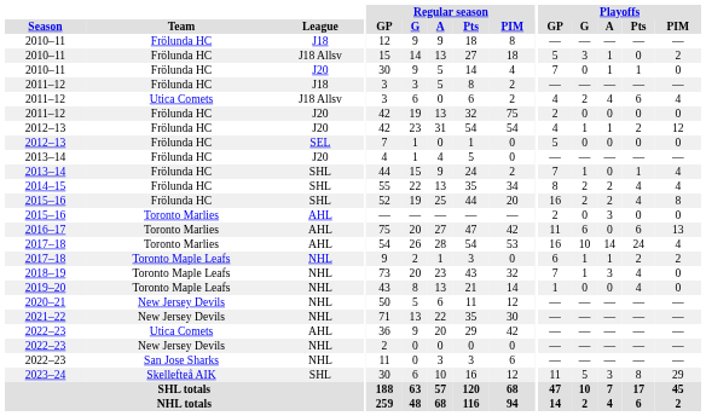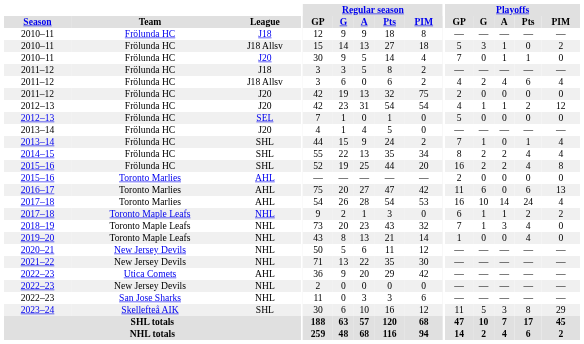 <table border="0" cellpadding="1" cellspacing="0" style="text-align:center; width:60em;">
 <tr bgcolor="#e0e0e0">
 <th colspan="3" bgcolor="#ffffff"></th>
 <th rowspan="101" bgcolor="#ffffff"></th>
 <th colspan="5"><a href='#'>Regular season</a></th>
 <th rowspan="101" bgcolor="#ffffff"></th>
 <th colspan="5"><a href='#'>Playoffs</a></th>
 </tr>
 <tr bgcolor="#e0e0e0">
 <th><a href='#'>Season</a></th>
 <th>Team</th>
 <th>League</th>
 <th>GP</th>
 <th><a href='#'>G</a></th>
 <th><a href='#'>A</a></th>
 <th><a href='#'>Pts</a></th>
 <th><a href='#'>PIM</a></th>
 <th>GP</th>
 <th>G</th>
 <th>A</th>
 <th>Pts</th>
 <th>PIM</th>
 </tr>
 <tr>
 <td>2010–11</td>
 <td><a href='#'>Frölunda HC</a></td>
 <td><a href='#'>J18</a></td>
 <td>12</td>
 <td>9</td>
 <td>9</td>
 <td>18</td>
 <td>8</td>
 <td>—</td>
 <td>—</td>
 <td>—</td>
 <td>—</td>
 <td>—</td>
 </tr>
 <tr bgcolor="#f0f0f0">
 <td>2010–11</td>
 <td>Frölunda HC</td>
 <td>J18 Allsv</td>
 <td>15</td>
 <td>14</td>
 <td>13</td>
 <td>27</td>
 <td>18</td>
 <td>5</td>
 <td>3</td>
 <td>1</td>
 <td>0</td>
 <td>2</td>
 </tr>
 <tr>
 <td>2010–11</td>
 <td>Frölunda HC</td>
 <td><a href='#'>J20</a></td>
 <td>30</td>
 <td>9</td>
 <td>5</td>
 <td>14</td>
 <td>4</td>
 <td>7</td>
 <td>0</td>
 <td>1</td>
 <td>1</td>
 <td>0</td>
 </tr>
 <tr bgcolor="#f0f0f0">
 <td>2011–12</td>
 <td>Frölunda HC</td>
 <td>J18</td>
 <td>3</td>
 <td>3</td>
 <td>5</td>
 <td>8</td>
 <td>2</td>
 <td>—</td>
 <td>—</td>
 <td>—</td>
 <td>—</td>
 <td>—</td>
 </tr>
 <tr>
 <td>2011–12</td>
-<td><a href='#'>Utica Comets</a></td>
+<td>Frölunda HC</td>
 <td>J18 Allsv</td>
 <td>3</td>
 <td>6</td>
 <td>0</td>
 <td>6</td>
 <td>2</td>
 <td>4</td>
 <td>2</td>
 <td>4</td>
 <td>6</td>
 <td>4</td>
 </tr>
 <tr bgcolor="#f0f0f0">
 <td>2011–12</td>
 <td>Frölunda HC</td>
 <td>J20</td>
 <td>42</td>
 <td>19</td>
 <td>13</td>
 <td>32</td>
 <td>75</td>
 <td>2</td>
 <td>0</td>
 <td>0</td>
 <td>0</td>
 <td>0</td>
 </tr>
 <tr>
 <td>2012–13</td>
 <td>Frölunda HC</td>
 <td>J20</td>
 <td>42</td>
 <td>23</td>
 <td>31</td>
 <td>54</td>
 <td>54</td>
 <td>4</td>
 <td>1</td>
 <td>1</td>
 <td>2</td>
 <td>12</td>
 </tr>
 <tr bgcolor="#f0f0f0">
 <td><a href='#'>2012–13</a></td>
 <td>Frölunda HC</td>
 <td><a href='#'>SEL</a></td>
 <td>7</td>
 <td>1</td>
 <td>0</td>
 <td>1</td>
 <td>0</td>
 <td>5</td>
 <td>0</td>
 <td>0</td>
 <td>0</td>
 <td>0</td>
 </tr>
 <tr>
 <td>2013–14</td>
 <td>Frölunda HC</td>
 <td>J20</td>
 <td>4</td>
 <td>1</td>
 <td>4</td>
 <td>5</td>
 <td>0</td>
 <td>—</td>
 <td>—</td>
 <td>—</td>
 <td>—</td>
 <td>—</td>
 </tr>
 <tr bgcolor="#f0f0f0">
 <td><a href='#'>2013–14</a></td>
 <td>Frölunda HC</td>
 <td>SHL</td>
 <td>44</td>
 <td>15</td>
 <td>9</td>
 <td>24</td>
 <td>2</td>
 <td>7</td>
 <td>1</td>
 <td>0</td>
 <td>1</td>
 <td>4</td>
 </tr>
 <tr>
 <td><a href='#'>2014–15</a></td>
 <td>Frölunda HC</td>
 <td>SHL</td>
 <td>55</td>
 <td>22</td>
 <td>13</td>
 <td>35</td>
 <td>34</td>
 <td>8</td>
 <td>2</td>
 <td>2</td>
 <td>4</td>
 <td>4</td>
 </tr>
 <tr bgcolor="#f0f0f0">
 <td><a href='#'>2015–16</a></td>
 <td>Frölunda HC</td>
 <td>SHL</td>
 <td>52</td>
 <td>19</td>
 <td>25</td>
 <td>44</td>
 <td>20</td>
 <td>16</td>
 <td>2</td>
 <td>2</td>
 <td>4</td>
 <td>8</td>
 </tr>
 <tr>
 <td><a href='#'>2015–16</a></td>
 <td><a href='#'>Toronto Marlies</a></td>
 <td><a href='#'>AHL</a></td>
 <td>—</td>
 <td>—</td>
 <td>—</td>
 <td>—</td>
 <td>—</td>
 <td>2</td>
 <td>0</td>
-<td>3</td>
+<td>0</td>
 <td>0</td>
 <td>0</td>
 </tr>
 <tr bgcolor="#f0f0f0">
 <td><a href='#'>2016–17</a></td>
 <td>Toronto Marlies</td>
 <td>AHL</td>
 <td>75</td>
 <td>20</td>
 <td>27</td>
 <td>47</td>
 <td>42</td>
 <td>11</td>
 <td>6</td>
 <td>0</td>
 <td>6</td>
 <td>13</td>
 </tr>
 <tr>
 <td><a href='#'>2017–18</a></td>
 <td>Toronto Marlies</td>
 <td>AHL</td>
 <td>54</td>
 <td>26</td>
 <td>28</td>
 <td>54</td>
 <td>53</td>
 <td>16</td>
 <td>10</td>
 <td>14</td>
 <td>24</td>
 <td>4</td>
 </tr>
 <tr bgcolor="#f0f0f0">
 <td><a href='#'>2017–18</a></td>
 <td><a href='#'>Toronto Maple Leafs</a></td>
 <td><a href='#'>NHL</a></td>
 <td>9</td>
 <td>2</td>
 <td>1</td>
 <td>3</td>
 <td>0</td>
 <td>6</td>
 <td>1</td>
 <td>1</td>
 <td>2</td>
 <td>2</td>
 </tr>
 <tr>
 <td><a href='#'>2018–19</a></td>
 <td>Toronto Maple Leafs</td>
 <td>NHL</td>
 <td>73</td>
 <td>20</td>
 <td>23</td>
 <td>43</td>
 <td>32</td>
 <td>7</td>
 <td>1</td>
 <td>3</td>
 <td>4</td>
 <td>0</td>
 </tr>
 <tr bgcolor="#f0f0f0">
 <td><a href='#'>2019–20</a></td>
 <td>Toronto Maple Leafs</td>
 <td>NHL</td>
 <td>43</td>
 <td>8</td>
 <td>13</td>
 <td>21</td>
 <td>14</td>
 <td>1</td>
 <td>0</td>
 <td>0</td>
 <td>4</td>
 <td>0</td>
 </tr>
 <tr>
 <td><a href='#'>2020–21</a></td>
 <td><a href='#'>New Jersey Devils</a></td>
 <td>NHL</td>
 <td>50</td>
 <td>5</td>
 <td>6</td>
 <td>11</td>
 <td>12</td>
 <td>—</td>
 <td>—</td>
 <td>—</td>
 <td>—</td>
 <td>—</td>
 </tr>
 <tr bgcolor="#f0f0f0">
 <td><a href='#'>2021–22</a></td>
 <td>New Jersey Devils</td>
 <td>NHL</td>
 <td>71</td>
 <td>13</td>
 <td>22</td>
 <td>35</td>
 <td>30</td>
 <td>—</td>
 <td>—</td>
 <td>—</td>
 <td>—</td>
 <td>—</td>
 </tr>
 <tr>
 <td><a href='#'>2022–23</a></td>
 <td><a href='#'>Utica Comets</a></td>
 <td>AHL</td>
 <td>36</td>
 <td>9</td>
 <td>20</td>
 <td>29</td>
 <td>42</td>
 <td>—</td>
 <td>—</td>
 <td>—</td>
 <td>—</td>
 <td>—</td>
 </tr>
 <tr bgcolor="#f0f0f0">
 <td><a href='#'>2022–23</a></td>
 <td>New Jersey Devils</td>
 <td>NHL</td>
 <td>2</td>
 <td>0</td>
 <td>0</td>
 <td>0</td>
 <td>0</td>
 <td>—</td>
 <td>—</td>
 <td>—</td>
 <td>—</td>
 <td>—</td>
 </tr>
 <tr>
 <td>2022–23</td>
 <td><a href='#'>San Jose Sharks</a></td>
 <td>NHL</td>
 <td>11</td>
 <td>0</td>
 <td>3</td>
 <td>3</td>
 <td>6</td>
 <td>—</td>
 <td>—</td>
 <td>—</td>
 <td>—</td>
 <td>—</td>
 </tr>
 <tr bgcolor="#f0f0f0">
 <td><a href='#'>2023–24</a></td>
 <td><a href='#'>Skellefteå AIK</a></td>
 <td>SHL</td>
 <td>30</td>
 <td>6</td>
 <td>10</td>
 <td>16</td>
 <td>12</td>
 <td>11</td>
 <td>5</td>
 <td>3</td>
 <td>8</td>
 <td>29</td>
 </tr>
 <tr bgcolor="#e0e0e0">
 <th colspan="3">SHL totals</th>
 <th>188</th>
 <th>63</th>
 <th>57</th>
 <th>120</th>
 <th>68</th>
 <th>47</th>
 <th>10</th>
 <th>7</th>
 <th>17</th>
 <th>45</th>
 </tr>
 <tr bgcolor="#e0e0e0">
 <th colspan="3">NHL totals</th>
 <th>259</th>
 <th>48</th>
 <th>68</th>
 <th>116</th>
 <th>94</th>
 <th>14</th>
 <th>2</th>
 <th>4</th>
 <th>6</th>
 <th>2</th>
 </tr>
 </table>
